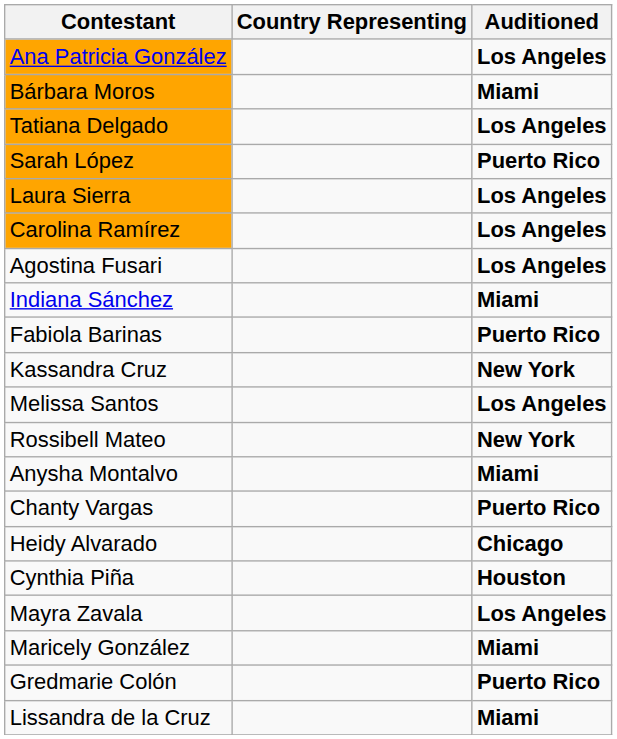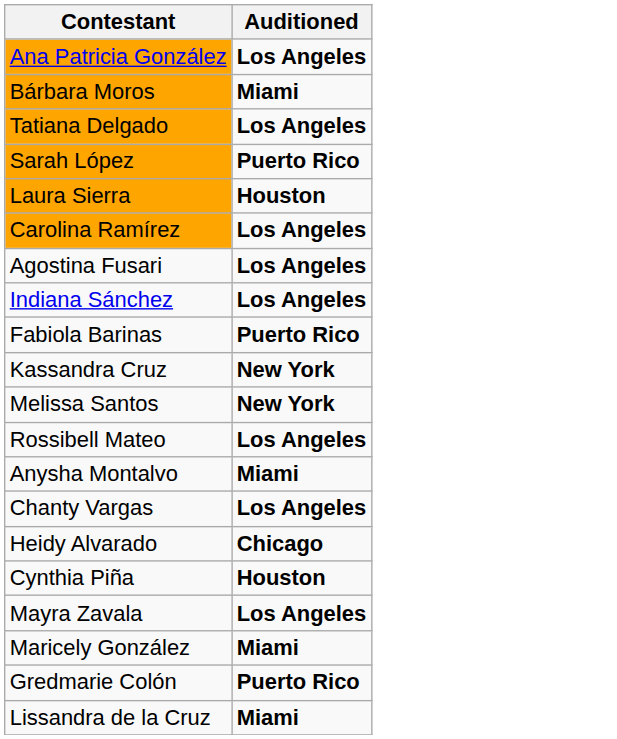 <table class="wikitable">
 <tr>
 <th>Contestant</th>
-<th>Country Representing</th>
 <th>Auditioned</th>
 </tr>
 <tr>
 <td style="background:orange;"><a href='#'>Ana Patricia González</a></td>
-<td><strong></strong></td>
 <td><strong>Los Angeles</strong></td>
 </tr>
 <tr>
 <td style="background:orange;">Bárbara Moros</td>
-<td><strong></strong></td>
 <td><strong>Miami</strong></td>
 </tr>
 <tr>
 <td style="background:orange;">Tatiana Delgado</td>
-<td><strong></strong></td>
 <td><strong>Los Angeles</strong></td>
 </tr>
 <tr>
 <td style="background:orange;">Sarah López</td>
-<td><strong></strong></td>
 <td><strong>Puerto Rico</strong></td>
 </tr>
 <tr>
 <td style="background:orange;">Laura Sierra</td>
-<td><strong></strong></td>
-<td><strong>Los Angeles</strong></td>
+<td><strong>Houston</strong></td>
 </tr>
 <tr>
 <td style="background:orange;">Carolina Ramírez</td>
-<td><strong></strong></td>
 <td><strong>Los Angeles</strong></td>
 </tr>
 <tr>
 <td>Agostina Fusari</td>
-<td><strong></strong></td>
 <td><strong>Los Angeles</strong></td>
 </tr>
 <tr>
 <td><a href='#'>Indiana Sánchez</a></td>
-<td><strong></strong></td>
-<td><strong>Miami</strong></td>
+<td><strong>Los Angeles</strong></td>
 </tr>
 <tr>
 <td>Fabiola Barinas</td>
-<td><strong></strong></td>
 <td><strong>Puerto Rico</strong></td>
 </tr>
 <tr>
 <td>Kassandra Cruz</td>
-<td><strong></strong></td>
 <td><strong>New York</strong></td>
 </tr>
 <tr>
 <td>Melissa Santos</td>
-<td><strong></strong></td>
+<td><strong>New York</strong></td>
+</tr>
+<tr>
+<td>Rossibell Mateo</td>
 <td><strong>Los Angeles</strong></td>
 </tr>
 <tr>
-<td>Rossibell Mateo</td>
-<td><strong></strong></td>
-<td><strong>New York</strong></td>
-</tr>
-<tr>
 <td>Anysha Montalvo</td>
-<td><strong></strong></td>
 <td><strong>Miami</strong></td>
 </tr>
 <tr>
 <td>Chanty Vargas</td>
-<td><strong></strong></td>
-<td><strong>Puerto Rico</strong></td>
+<td><strong>Los Angeles</strong></td>
 </tr>
 <tr>
 <td>Heidy Alvarado</td>
-<td><strong></strong></td>
 <td><strong>Chicago</strong></td>
 </tr>
 <tr>
 <td>Cynthia Piña</td>
-<td><strong></strong></td>
 <td><strong>Houston</strong></td>
 </tr>
 <tr>
 <td>Mayra Zavala</td>
-<td><strong></strong></td>
 <td><strong>Los Angeles</strong></td>
 </tr>
 <tr>
 <td>Maricely González</td>
-<td><strong></strong></td>
 <td><strong>Miami</strong></td>
 </tr>
 <tr>
 <td>Gredmarie Colón</td>
-<td><strong></strong></td>
 <td><strong>Puerto Rico</strong></td>
 </tr>
 <tr>
 <td>Lissandra de la Cruz</td>
-<td><strong></strong></td>
 <td><strong>Miami</strong></td>
 </tr>
 </table>
